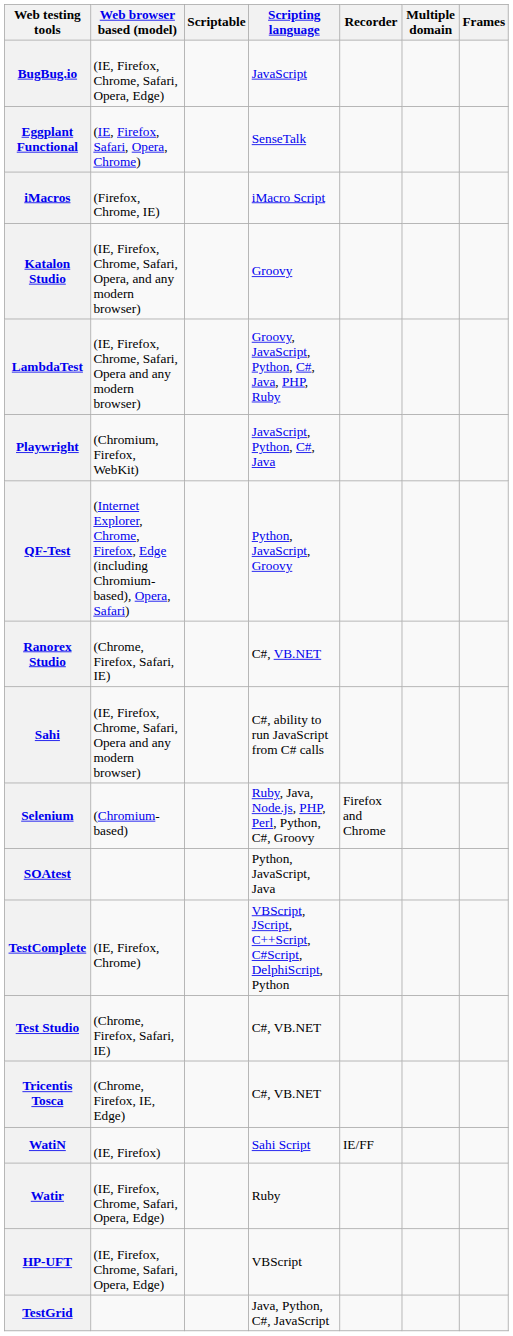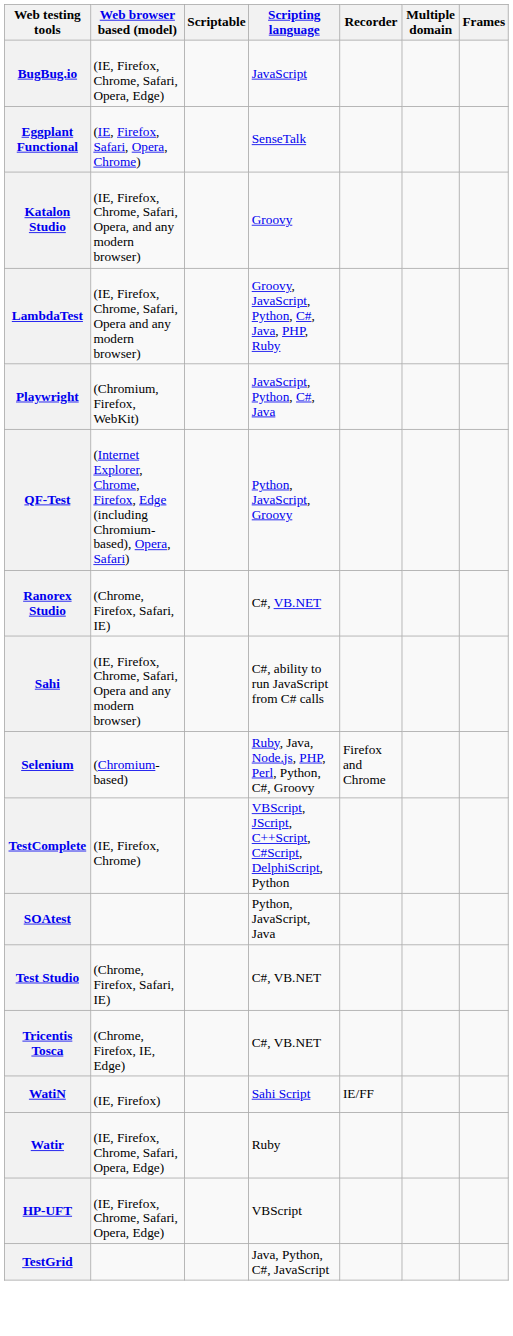 <table class="wikitable sortable">
 <tr>
 <th>Web testing tools</th>
 <th><a href='#'>Web browser</a> based (model)</th>
 <th>Scriptable</th>
 <th><a href='#'>Scripting language</a></th>
 <th>Recorder</th>
 <th>Multiple domain</th>
 <th>Frames</th>
 </tr>
 <tr>
 <th><a href='#'>BugBug.io</a></th>
 <td><br>(IE, Firefox, Chrome, Safari, Opera, Edge)</td>
 <td></td>
 <td><a href='#'>JavaScript</a></td>
 <td></td>
 <td></td>
 <td></td>
 </tr>
 <tr>
 <th><a href='#'>Eggplant Functional</a></th>
 <td><br>(<a href='#'>IE</a>, <a href='#'>Firefox</a>, <a href='#'>Safari</a>, <a href='#'>Opera</a>, <a href='#'>Chrome</a>)</td>
 <td></td>
 <td><a href='#'>SenseTalk</a></td>
-<td></td>
-<td></td>
-<td></td>
-</tr>
-<tr>
-<th><a href='#'>iMacros</a></th>
-<td><br>(Firefox, Chrome, IE)</td>
-<td></td>
-<td><a href='#'>iMacro Script</a></td>
 <td></td>
 <td></td>
 <td></td>
 </tr>
 <tr>
 <th><a href='#'>Katalon Studio</a></th>
 <td><br>(IE, Firefox, Chrome, Safari, Opera, and any modern browser)</td>
 <td></td>
 <td><a href='#'>Groovy</a></td>
 <td></td>
 <td></td>
 <td></td>
 </tr>
 <tr>
 <th><a href='#'>LambdaTest</a></th>
 <td><br>(IE, Firefox, Chrome, Safari, Opera and any modern browser)</td>
 <td></td>
 <td><a href='#'>Groovy</a>, <a href='#'>JavaScript</a>, <a href='#'>Python</a>, <a href='#'>C#</a>, <a href='#'>Java</a>, <a href='#'>PHP</a>, <a href='#'>Ruby</a></td>
 <td></td>
 <td></td>
 <td></td>
 </tr>
 <tr>
 <th><a href='#'>Playwright</a></th>
 <td><br>(Chromium, Firefox, WebKit)</td>
 <td></td>
 <td><a href='#'>JavaScript</a>, <a href='#'>Python</a>, <a href='#'>C#</a>, <a href='#'>Java</a></td>
 <td></td>
 <td></td>
 <td></td>
 </tr>
 <tr>
 <th><a href='#'>QF-Test</a></th>
 <td><br>(<a href='#'>Internet Explorer</a>, <a href='#'>Chrome</a>, <a href='#'>Firefox</a>, <a href='#'>Edge</a> (including Chromium-based), <a href='#'>Opera</a>, <a href='#'>Safari</a>)</td>
 <td></td>
 <td><a href='#'>Python</a>, <a href='#'>JavaScript</a>, <a href='#'>Groovy</a></td>
 <td></td>
 <td></td>
 <td></td>
 </tr>
 <tr>
 <th><a href='#'>Ranorex Studio</a></th>
 <td><br>(Chrome, Firefox, Safari, IE)</td>
 <td></td>
 <td>C#, <a href='#'>VB.NET</a></td>
 <td></td>
 <td></td>
 <td></td>
 </tr>
 <tr>
 <th><a href='#'>Sahi</a></th>
 <td><br>(IE, Firefox, Chrome, Safari, Opera and any modern browser)</td>
 <td></td>
 <td>C#, ability to run JavaScript from C# calls</td>
 <td></td>
 <td></td>
 <td></td>
 </tr>
 <tr>
 <th><a href='#'>Selenium</a></th>
 <td><br>(<a href='#'>Chromium</a>-based)</td>
 <td></td>
 <td><a href='#'>Ruby</a>, Java, <a href='#'>Node.js</a>, <a href='#'>PHP</a>, <a href='#'>Perl</a>, Python, C#, Groovy</td>
 <td>Firefox and Chrome</td>
 <td></td>
 <td></td>
 </tr>
 <tr>
-<th><a href='#'>SOAtest</a></th>
+<th><a href='#'>TestComplete</a></th>
+<td><br>(IE, Firefox, Chrome)</td>
 <td></td>
-<td></td>
-<td>Python, JavaScript, Java</td>
+<td><a href='#'>VBScript</a>, <a href='#'>JScript</a>, <a href='#'>C++Script</a>, <a href='#'>C#Script</a>, <a href='#'>DelphiScript</a>, Python</td>
 <td></td>
 <td></td>
 <td></td>
 </tr>
 <tr>
-<th><a href='#'>TestComplete</a></th>
-<td><br>(IE, Firefox, Chrome)</td>
+<th><a href='#'>SOAtest</a></th>
 <td></td>
-<td><a href='#'>VBScript</a>, <a href='#'>JScript</a>, <a href='#'>C++Script</a>, <a href='#'>C#Script</a>, <a href='#'>DelphiScript</a>, Python</td>
+<td></td>
+<td>Python, JavaScript, Java</td>
 <td></td>
 <td></td>
 <td></td>
 </tr>
 <tr>
 <th><a href='#'>Test Studio</a></th>
 <td><br>(Chrome, Firefox, Safari, IE)</td>
 <td></td>
 <td>C#, VB.NET</td>
 <td></td>
 <td></td>
 <td></td>
 </tr>
 <tr>
 <th><a href='#'>Tricentis Tosca</a></th>
 <td><br>(Chrome, Firefox, IE, Edge)</td>
 <td></td>
 <td>C#, VB.NET</td>
 <td></td>
 <td></td>
 <td></td>
 </tr>
 <tr>
 <th><a href='#'>WatiN</a></th>
 <td><br>(IE, Firefox)</td>
 <td></td>
 <td><a href='#'>Sahi Script</a></td>
 <td>IE/FF</td>
 <td></td>
 <td></td>
 </tr>
 <tr>
 <th><a href='#'>Watir</a></th>
 <td><br>(IE, Firefox, Chrome, Safari, Opera, Edge)</td>
 <td></td>
 <td>Ruby</td>
 <td></td>
 <td></td>
 <td></td>
 </tr>
 <tr>
 <th><a href='#'>HP-UFT</a></th>
 <td><br>(IE, Firefox, Chrome, Safari, Opera, Edge)</td>
 <td></td>
 <td>VBScript</td>
 <td></td>
 <td></td>
 <td></td>
 </tr>
 <tr>
 <th><a href='#'>TestGrid</a></th>
 <td></td>
 <td></td>
 <td>Java, Python, C#, JavaScript</td>
 <td></td>
 <td></td>
 <td></td>
 </tr>
 </table>
